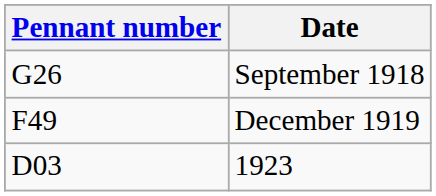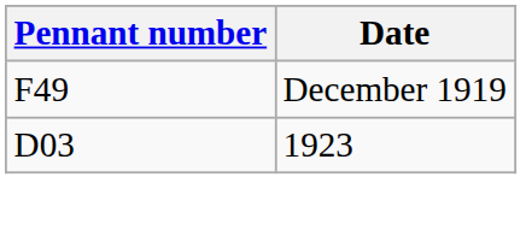 <table class="wikitable" style="text-align:left">
 <tr>
 <th scope="col"><a href='#'>Pennant number</a></th>
 <th>Date</th>
-</tr>
-<tr>
-<td scope="row">G26</td>
-<td>September 1918</td>
 </tr>
 <tr>
 <td scope="row">F49</td>
 <td>December 1919</td>
 </tr>
 <tr>
 <td scope="row">D03</td>
 <td>1923</td>
 </tr>
 </table>
